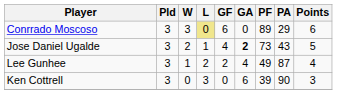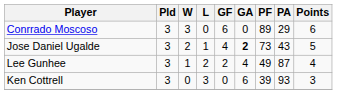 <table class=wikitable style="text-align:center">
 <tr>
 <th width=220>Player</th>
 <th width=20>Pld</th>
 <th width=20>W</th>
 <th width=20>L</th>
 <th width=20>GF</th>
 <th width=20>GA</th>
 <th width=20>PF</th>
 <th width=20>PA</th>
 <th width=50>Points</th>
 </tr>
 <tr>
 <td align=left> <a href='#'>Conrrado Moscoso</a></td>
 <td>3</td>
 <td>3</td>
-<td style="background: khaki;">0</td>
+<td>0</td>
 <td>6</td>
 <td>0</td>
 <td>89</td>
 <td>29</td>
 <td>6</td>
 </tr>
 <tr>
 <td align=left> Jose Daniel Ugalde</td>
 <td>3</td>
 <td>2</td>
 <td>1</td>
 <td>4</td>
 <td><strong>2</strong></td>
 <td>73</td>
 <td>43</td>
 <td>5</td>
 </tr>
 <tr>
 <td align=left> Lee Gunhee</td>
 <td>3</td>
 <td>1</td>
 <td>2</td>
 <td>2</td>
 <td>4</td>
 <td>49</td>
 <td>87</td>
 <td>4</td>
 </tr>
 <tr>
 <td align=left> Ken Cottrell</td>
 <td>3</td>
 <td>0</td>
 <td>3</td>
 <td>0</td>
 <td>6</td>
 <td>39</td>
-<td>90</td>
+<td>93</td>
 <td>3</td>
 </tr>
 <tr>
 </tr>
 </table>
